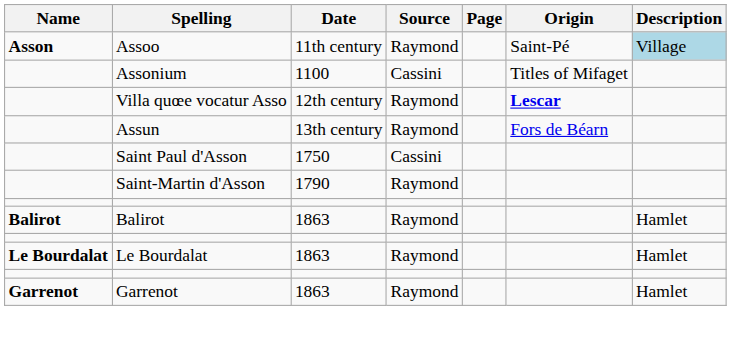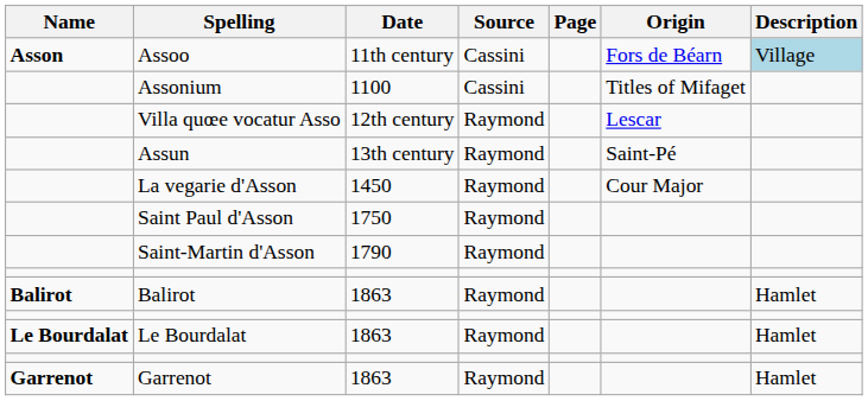 <table class="wikitable">
 <tr>
 <th>Name</th>
 <th>Spelling</th>
 <th>Date</th>
 <th>Source</th>
 <th>Page</th>
 <th>Origin</th>
 <th>Description</th>
 </tr>
 <tr>
 <td><strong>Asson</strong></td>
 <td>Assoo</td>
 <td>11th century</td>
-<td>Raymond</td>
+<td>Cassini</td>
 <td></td>
-<td>Saint-Pé</td>
+<td><a href='#'>Fors de Béarn</a></td>
 <td style="background: lightblue;">Village</td>
 </tr>
 <tr>
 <td></td>
 <td>Assonium</td>
 <td>1100</td>
 <td>Cassini</td>
 <td></td>
 <td>Titles of Mifaget</td>
 <td></td>
 </tr>
 <tr>
 <td></td>
 <td>Villa quœe vocatur Asso</td>
 <td>12th century</td>
 <td>Raymond</td>
 <td></td>
-<td><strong><a href='#'>Lescar</a></strong></td>
+<td><a href='#'>Lescar</a></td>
 <td></td>
 </tr>
 <tr>
 <td></td>
 <td>Assun</td>
 <td>13th century</td>
 <td>Raymond</td>
 <td></td>
-<td><a href='#'>Fors de Béarn</a></td>
+<td>Saint-Pé</td>
+<td></td>
+</tr>
+<tr>
+<td></td>
+<td>La vegarie d'Asson</td>
+<td>1450</td>
+<td>Raymond</td>
+<td></td>
+<td>Cour Major</td>
 <td></td>
 </tr>
 <tr>
 <td></td>
 <td>Saint Paul d'Asson</td>
 <td>1750</td>
-<td>Cassini</td>
+<td>Raymond</td>
 <td></td>
 <td></td>
 <td></td>
 </tr>
 <tr>
 <td></td>
 <td>Saint-Martin d'Asson</td>
 <td>1790</td>
 <td>Raymond</td>
 <td></td>
 <td></td>
 <td></td>
 </tr>
 <tr>
 <td></td>
 <td></td>
 <td></td>
 <td></td>
 <td></td>
 <td></td>
 <td></td>
 </tr>
 <tr>
 <td><strong>Balirot</strong></td>
 <td>Balirot</td>
 <td>1863</td>
 <td>Raymond</td>
 <td></td>
 <td></td>
 <td>Hamlet</td>
 </tr>
 <tr>
 <td></td>
 <td></td>
 <td></td>
 <td></td>
 <td></td>
 <td></td>
 <td></td>
 </tr>
 <tr>
 <td><strong>Le Bourdalat</strong></td>
 <td>Le Bourdalat</td>
 <td>1863</td>
 <td>Raymond</td>
 <td></td>
 <td></td>
 <td>Hamlet</td>
 </tr>
 <tr>
 <td></td>
 <td></td>
 <td></td>
 <td></td>
 <td></td>
 <td></td>
 <td></td>
 </tr>
 <tr>
 <td><strong>Garrenot</strong></td>
 <td>Garrenot</td>
 <td>1863</td>
 <td>Raymond</td>
 <td></td>
 <td></td>
 <td>Hamlet</td>
 </tr>
 </table>
